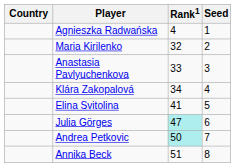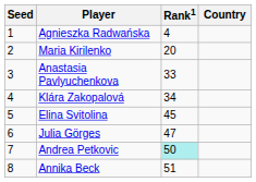 <table class="sortable wikitable">
 <tr>
-<th width="70">Country</th>
+<th>Seed</th>
 <th width="175">Player</th>
 <th>Rank<sup>1</sup></th>
-<th>Seed</th>
+<th width="70">Country</th>
 </tr>
 <tr>
-<td></td>
+<td>1</td>
 <td><a href='#'>Agnieszka Radwańska</a></td>
 <td>4</td>
-<td>1</td>
+<td></td>
 </tr>
 <tr>
+<td>2</td>
+<td><a href='#'>Maria Kirilenko</a></td>
+<td>20</td>
 <td></td>
-<td><a href='#'>Maria Kirilenko</a></td>
-<td>32</td>
-<td>2</td>
 </tr>
 <tr>
-<td></td>
+<td>3</td>
 <td><a href='#'>Anastasia Pavlyuchenkova</a></td>
 <td>33</td>
-<td>3</td>
+<td></td>
 </tr>
 <tr>
-<td></td>
+<td>4</td>
 <td><a href='#'>Klára Zakopalová</a></td>
 <td>34</td>
-<td>4</td>
+<td></td>
 </tr>
 <tr>
+<td>5</td>
+<td><a href='#'>Elina Svitolina</a></td>
+<td>45</td>
 <td></td>
-<td><a href='#'>Elina Svitolina</a></td>
-<td>41</td>
-<td>5</td>
 </tr>
 <tr>
+<td>6</td>
+<td><a href='#'>Julia Görges</a></td>
+<td>47</td>
 <td></td>
-<td><a href='#'>Julia Görges</a></td>
-<td style="background: paleturquoise;">47</td>
-<td>6</td>
 </tr>
 <tr>
-<td></td>
+<td>7</td>
 <td><a href='#'>Andrea Petkovic</a></td>
 <td style="background: paleturquoise;">50</td>
-<td>7</td>
+<td></td>
 </tr>
 <tr>
-<td></td>
+<td>8</td>
 <td><a href='#'>Annika Beck</a></td>
 <td>51</td>
-<td>8</td>
+<td></td>
 </tr>
 </table>
